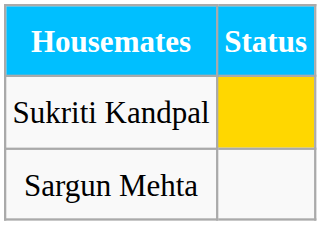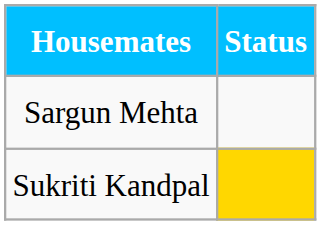 <table class="wikitable" sortable" style=" text-align:center; font-size:85%;  line-height:25px; width:auto;">
 <tr>
 <th scope="col" style="background:#00BFFF; color:#fff;">Housemates</th>
 <th scope="col" style="background:#00BFFF; color:#fff;">Status</th>
 </tr>
 <tr>
+<td>Sargun Mehta</td>
+<td></td>
+</tr>
+<tr>
 <td>Sukriti Kandpal</td>
 <td bgcolor=gold><em></em></td>
 </tr>
-<tr>
-<td>Sargun Mehta</td>
-<td></td>
-</tr>
 </table>
